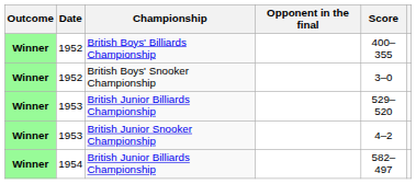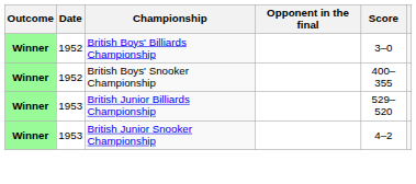 <table class="sortable wikitable plainrowheaders">
 <tr>
 <th scope="col">Outcome</th>
 <th scope="col">Date</th>
 <th scope="col">Championship</th>
 <th scope="col">Opponent in the final</th>
 <th scope="col" align="center">Score</th>
 <th scope="col"></th>
 </tr>
 <tr>
 <th scope="row" style="background:#98FB98">Winner</th>
 <td bgcolor="FFFFFF" style="text-align:center">1952</td>
 <td><a href='#'>British Boys' Billiards Championship</a></td>
 <td bgcolor="FFFFFF"></td>
-<td bgcolor="FFFFFF" style="text-align:center">400–355</td>
+<td bgcolor="FFFFFF" style="text-align:center">3–0</td>
 <td></td>
 </tr>
 <tr>
 <th scope="row" style="background:#98FB98">Winner</th>
 <td bgcolor="FFFFFF" style="text-align:center">1952</td>
 <td>British Boys' Snooker Championship</td>
 <td bgcolor="FFFFFF"></td>
-<td bgcolor="FFFFFF" style="text-align:center">3–0</td>
+<td bgcolor="FFFFFF" style="text-align:center">400–355</td>
 <td></td>
 </tr>
 <tr>
 <th scope="row" style="background:#98FB98">Winner</th>
 <td bgcolor="FFFFFF" style="text-align:center">1953</td>
 <td><a href='#'>British Junior Billiards Championship</a></td>
 <td bgcolor="FFFFFF"></td>
 <td bgcolor="FFFFFF" style="text-align:center">529–520</td>
 <td></td>
 </tr>
 <tr>
 <th scope="row" style="background:#98FB98">Winner</th>
 <td bgcolor="FFFFFF" style="text-align:center">1953</td>
 <td><a href='#'>British Junior Snooker Championship</a></td>
 <td bgcolor="FFFFFF"></td>
 <td bgcolor="FFFFFF" style="text-align:center">4–2</td>
 <td></td>
 </tr>
-<tr>
-<th scope="row" style="background:#98FB98">Winner</th>
-<td bgcolor="FFFFFF" style="text-align:center">1954</td>
-<td><a href='#'>British Junior Billiards Championship</a></td>
-<td bgcolor="FFFFFF"></td>
-<td bgcolor="FFFFFF" style="text-align:center">582–497</td>
-<td></td>
-</tr>
 </table>
